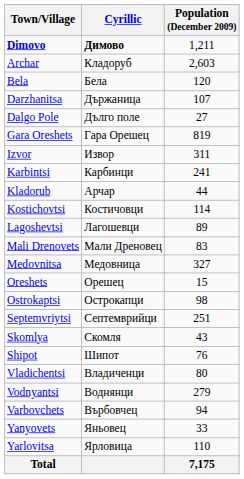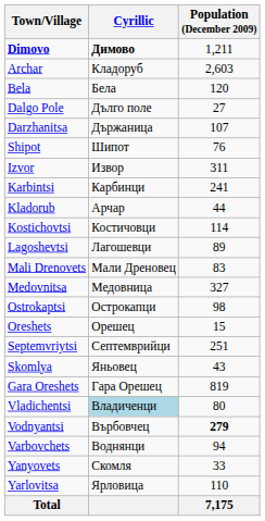 <table class="wikitable sortable">
 <tr>
 <th>Town/Village</th>
 <th><a href='#'>Cyrillic</a></th>
 <th>Population<br><small>(December 2009)</small></th>
 </tr>
 <tr>
 <td><strong><a href='#'>Dimovo</a></strong></td>
 <td><strong>Димово</strong></td>
 <td align="center">1,211</td>
 </tr>
 <tr>
 <td><a href='#'>Archar</a></td>
 <td>Кладоруб</td>
 <td align="center">2,603</td>
 </tr>
 <tr>
 <td><a href='#'>Bela</a></td>
 <td>Бела</td>
 <td align="center">120</td>
 </tr>
 <tr>
+<td><a href='#'>Dalgo Pole</a></td>
+<td>Дълго поле</td>
+<td align="center">27</td>
+</tr>
+<tr>
 <td><a href='#'>Darzhanitsa</a></td>
 <td>Държаница</td>
 <td align="center">107</td>
 </tr>
 <tr>
-<td><a href='#'>Dalgo Pole</a></td>
-<td>Дълго поле</td>
-<td align="center">27</td>
-</tr>
-<tr>
-<td><a href='#'>Gara Oreshets</a></td>
-<td>Гара Орешец</td>
-<td align="center">819</td>
+<td><a href='#'>Shipot</a></td>
+<td>Шипот</td>
+<td align="center">76</td>
 </tr>
 <tr>
 <td><a href='#'>Izvor</a></td>
 <td>Извор</td>
 <td align="center">311</td>
 </tr>
 <tr>
 <td><a href='#'>Karbintsi</a></td>
 <td>Карбинци</td>
 <td align="center">241</td>
 </tr>
 <tr>
 <td><a href='#'>Kladorub</a></td>
 <td>Арчар</td>
 <td align="center">44</td>
 </tr>
 <tr>
 <td><a href='#'>Kostichovtsi</a></td>
 <td>Костичовци</td>
 <td align="center">114</td>
 </tr>
 <tr>
 <td><a href='#'>Lagoshevtsi</a></td>
 <td>Лагошевци</td>
 <td align="center">89</td>
 </tr>
 <tr>
 <td><a href='#'>Mali Drenovets</a></td>
 <td>Мали Дреновец</td>
 <td align="center">83</td>
 </tr>
 <tr>
 <td><a href='#'>Medovnitsa</a></td>
 <td>Медовница</td>
 <td align="center">327</td>
 </tr>
 <tr>
+<td><a href='#'>Ostrokaptsi</a></td>
+<td>Острокапци</td>
+<td align="center">98</td>
+</tr>
+<tr>
 <td><a href='#'>Oreshets</a></td>
 <td>Орешец</td>
 <td align="center">15</td>
-</tr>
-<tr>
-<td><a href='#'>Ostrokaptsi</a></td>
-<td>Острокапци</td>
-<td align="center">98</td>
 </tr>
 <tr>
 <td><a href='#'>Septemvriytsi</a></td>
 <td>Септемврийци</td>
 <td align="center">251</td>
 </tr>
 <tr>
 <td><a href='#'>Skomlya</a></td>
-<td>Скомля</td>
+<td>Яньовец</td>
 <td align="center">43</td>
 </tr>
 <tr>
-<td><a href='#'>Shipot</a></td>
-<td>Шипот</td>
-<td align="center">76</td>
+<td><a href='#'>Gara Oreshets</a></td>
+<td>Гара Орешец</td>
+<td align="center">819</td>
 </tr>
 <tr>
 <td><a href='#'>Vladichentsi</a></td>
-<td>Владиченци</td>
+<td style="background: lightblue;">Владиченци</td>
 <td align="center">80</td>
 </tr>
 <tr>
 <td><a href='#'>Vodnyantsi</a></td>
-<td>Воднянци</td>
-<td align="center">279</td>
+<td>Върбовчец</td>
+<td align="center"><strong>279</strong></td>
 </tr>
 <tr>
 <td><a href='#'>Varbovchets</a></td>
-<td>Върбовчец</td>
+<td>Воднянци</td>
 <td align="center">94</td>
 </tr>
 <tr>
 <td><a href='#'>Yanyovets</a></td>
-<td>Яньовец</td>
+<td>Скомля</td>
 <td align="center">33</td>
 </tr>
 <tr>
 <td><a href='#'>Yarlovitsa</a></td>
 <td>Ярловица</td>
 <td align="center">110</td>
 </tr>
 <tr>
 <th>Total</th>
 <th></th>
 <th align="center">7,175</th>
 </tr>
 </table>
